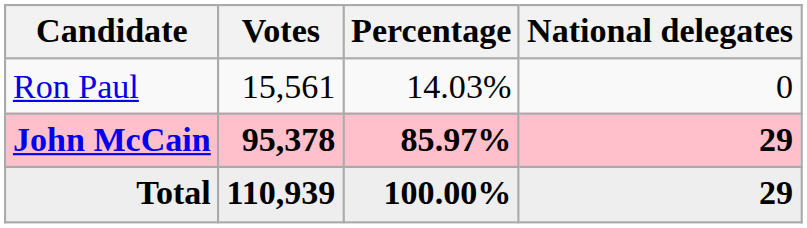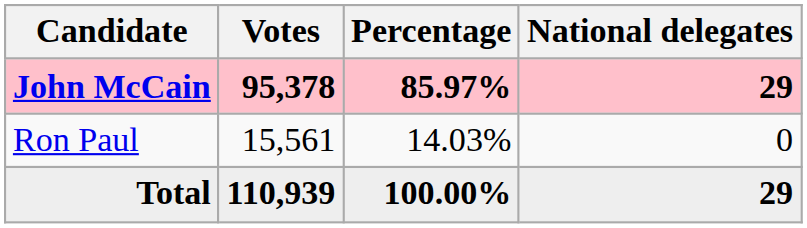 <table class="wikitable" style="text-align:right;">
 <tr>
 <th>Candidate</th>
 <th>Votes</th>
 <th>Percentage</th>
 <th>National delegates</th>
 </tr>
+<tr style="background:pink;">
+<td style="text-align:left;"><strong><a href='#'>John McCain</a></strong></td>
+<td><strong>95,378</strong></td>
+<td><strong>85.97%</strong></td>
+<td><strong>29</strong></td>
+</tr>
 <tr>
 <td style="text-align:left;"><a href='#'>Ron Paul</a></td>
 <td>15,561</td>
 <td>14.03%</td>
 <td>0</td>
-</tr>
-<tr style="background:pink;">
-<td style="text-align:left;"><strong><a href='#'>John McCain</a></strong></td>
-<td><strong>95,378</strong></td>
-<td><strong>85.97%</strong></td>
-<td><strong>29</strong></td>
 </tr>
 <tr style="background:#eee;">
 <td><strong>Total</strong></td>
 <td><strong>110,939</strong></td>
 <td><strong>100.00%</strong></td>
 <td><strong>29</strong></td>
 </tr>
 </table>
